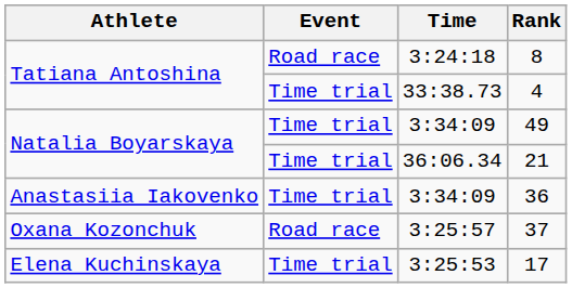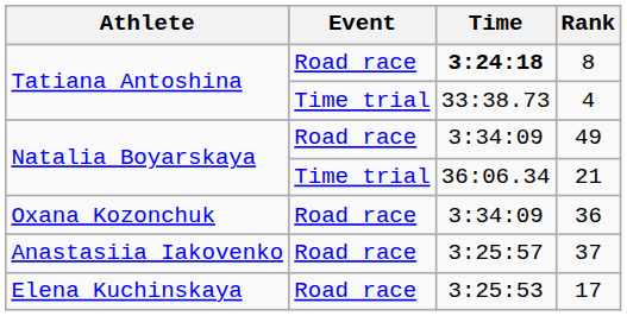 <table class="wikitable" style="text-align:center; font-size:90%">
 <tr>
 <th>Athlete</th>
 <th>Event</th>
 <th>Time</th>
 <th>Rank</th>
 </tr>
 <tr>
 <td rowspan=2 align=left><a href='#'>Tatiana Antoshina</a></td>
 <td align=left><a href='#'>Road race</a></td>
-<td>3:24:18</td>
+<td><strong>3:24:18</strong></td>
 <td>8</td>
 </tr>
 <tr>
 <td align=left><a href='#'>Time trial</a></td>
 <td>33:38.73</td>
 <td>4</td>
 </tr>
 <tr>
 <td rowspan=2 align=left><a href='#'>Natalia Boyarskaya</a></td>
-<td align=left><a href='#'>Time trial</a></td>
+<td align=left><a href='#'>Road race</a></td>
 <td>3:34:09</td>
 <td>49</td>
 </tr>
 <tr>
 <td align=left><a href='#'>Time trial</a></td>
 <td>36:06.34</td>
 <td>21</td>
 </tr>
 <tr>
-<td align=left><a href='#'>Anastasiia Iakovenko</a></td>
-<td align=left><a href='#'>Time trial</a></td>
+<td align=left><a href='#'>Oxana Kozonchuk</a></td>
+<td align=left><a href='#'>Road race</a></td>
 <td>3:34:09</td>
 <td>36</td>
 </tr>
 <tr>
-<td align=left><a href='#'>Oxana Kozonchuk</a></td>
+<td align=left><a href='#'>Anastasiia Iakovenko</a></td>
 <td align=left><a href='#'>Road race</a></td>
 <td>3:25:57</td>
 <td>37</td>
 </tr>
 <tr>
 <td align=left><a href='#'>Elena Kuchinskaya</a></td>
-<td align=left><a href='#'>Time trial</a></td>
+<td align=left><a href='#'>Road race</a></td>
 <td>3:25:53</td>
 <td>17</td>
 </tr>
 </table>
